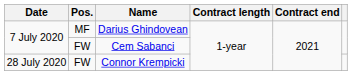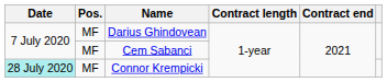 <table class="wikitable" style="font-size:95%;text-align:center">
 <tr>
 <th>Date</th>
 <th>Pos.</th>
 <th>Name</th>
 <th>Contract length</th>
 <th>Contract end</th>
 <th></th>
 </tr>
 <tr>
 <td rowspan=2>7 July 2020</td>
 <td>MF</td>
 <td><a href='#'>Darius Ghindovean</a></td>
 <td rowspan=3>1-year</td>
 <td rowspan=3>2021</td>
 <td rowspan=2></td>
 </tr>
 <tr>
-<td>FW</td>
+<td>MF</td>
 <td><a href='#'>Cem Sabanci</a></td>
 </tr>
 <tr>
-<td>28 July 2020</td>
-<td>FW</td>
+<td style="background: paleturquoise;">28 July 2020</td>
+<td>MF</td>
 <td><a href='#'>Connor Krempicki</a></td>
 <td></td>
 </tr>
 </table>
